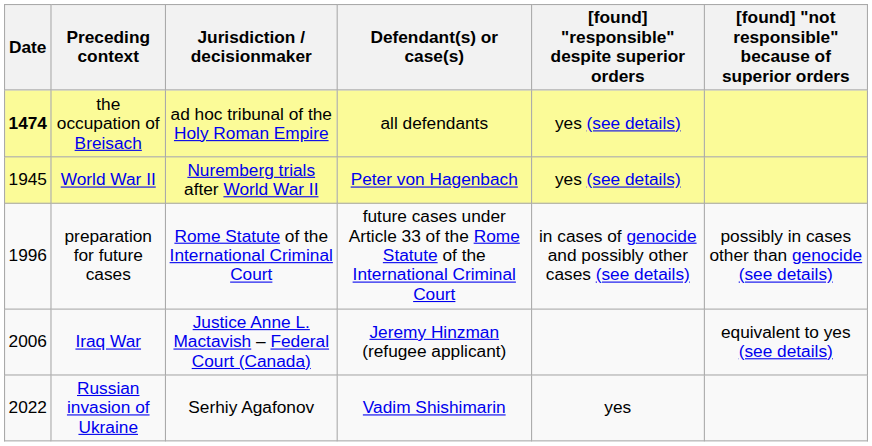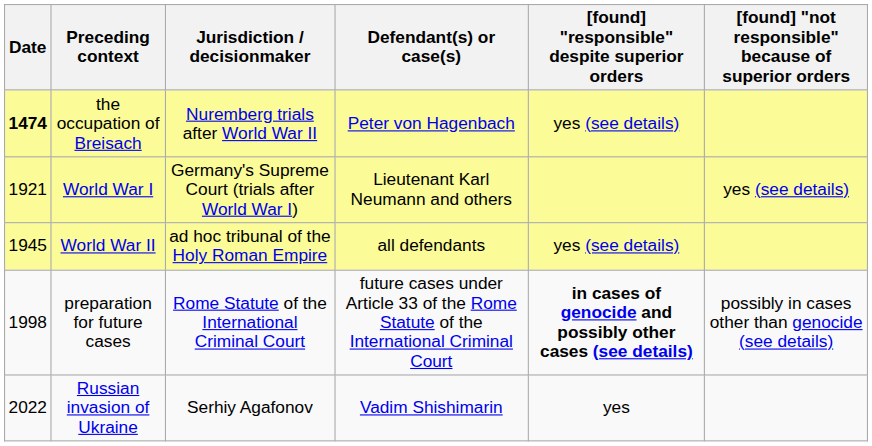 <table class="wikitable" style="text-align: center; width: 800px; height: 200px;">
 <tr>
 <th>Date</th>
 <th>Preceding context</th>
 <th>Jurisdiction / decisionmaker</th>
 <th>Defendant(s) or case(s)</th>
 <th>[found] "responsible" despite superior orders</th>
 <th>[found] "not responsible" because of superior orders</th>
 </tr>
 <tr bgcolor="#FBFB98">
 <td><strong>1474</strong></td>
 <td>the occupation of <a href='#'>Breisach</a></td>
+<td><a href='#'>Nuremberg trials</a> after <a href='#'>World War II</a></td>
+<td><a href='#'>Peter von Hagenbach</a></td>
+<td>yes <a href='#'>(see details)</a></td>
+<td></td>
+</tr>
+<tr bgcolor="#FBFB98">
+<td>1921</td>
+<td><a href='#'>World War I</a></td>
+<td>Germany's Supreme Court (trials after <a href='#'>World War I</a>)</td>
+<td>Lieutenant Karl Neumann and others</td>
+<td></td>
+<td>yes <a href='#'>(see details)</a></td>
+</tr>
+<tr bgcolor="#FBFB98">
+<td>1945</td>
+<td><a href='#'>World War II</a></td>
 <td>ad hoc tribunal of the <a href='#'>Holy Roman Empire</a></td>
 <td>all defendants</td>
 <td>yes <a href='#'>(see details)</a></td>
 <td></td>
 </tr>
-<tr bgcolor="#FBFB98">
-<td>1945</td>
-<td><a href='#'>World War II</a></td>
-<td><a href='#'>Nuremberg trials</a> after <a href='#'>World War II</a></td>
-<td><a href='#'>Peter von Hagenbach</a></td>
-<td>yes <a href='#'>(see details)</a></td>
-<td></td>
-</tr>
 <tr>
-<td>1996</td>
+<td>1998</td>
 <td>preparation for future cases</td>
 <td><a href='#'>Rome Statute</a> of the <a href='#'>International Criminal Court</a></td>
 <td>future cases under Article 33 of the <a href='#'>Rome Statute</a> of the <a href='#'>International Criminal Court</a></td>
-<td>in cases of <a href='#'>genocide</a> and possibly other cases <a href='#'>(see details)</a></td>
+<td><strong>in cases of <a href='#'>genocide</a> and possibly other cases <a href='#'>(see details)</a></strong></td>
 <td>possibly in cases other than <a href='#'>genocide</a> <a href='#'>(see details)</a></td>
-</tr>
-<tr>
-<td>2006</td>
-<td><a href='#'>Iraq War</a></td>
-<td><a href='#'>Justice Anne L. Mactavish</a> – <a href='#'>Federal Court (Canada)</a></td>
-<td><a href='#'>Jeremy Hinzman</a> (refugee applicant)</td>
-<td></td>
-<td>equivalent to yes <a href='#'>(see details)</a></td>
 </tr>
 <tr>
 <td>2022</td>
 <td><a href='#'>Russian invasion of Ukraine</a></td>
 <td>Serhiy Agafonov</td>
 <td><a href='#'>Vadim Shishimarin</a></td>
 <td>yes</td>
 <td></td>
 </tr>
 </table>
